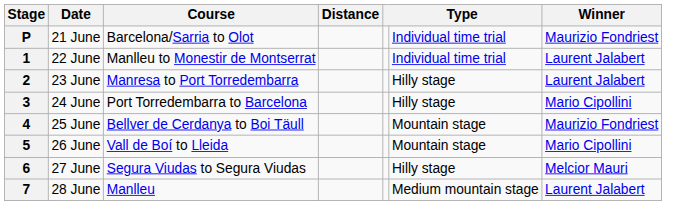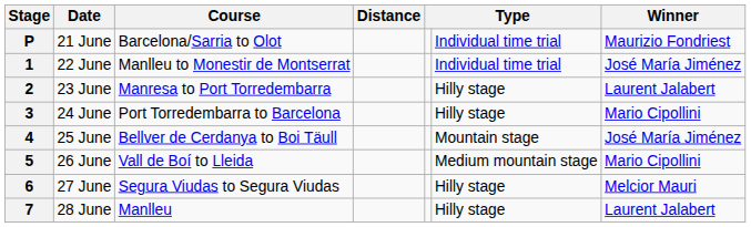 <table class="wikitable">
 <tr>
 <th scope="col">Stage</th>
 <th scope="col">Date</th>
 <th scope="col">Course</th>
 <th scope="col">Distance</th>
 <th scope="col" colspan="2">Type</th>
 <th scope="col">Winner</th>
 </tr>
 <tr>
 <th scope="row">P</th>
 <td style="text-align:right;">21 June</td>
 <td>Barcelona/<a href='#'>Sarria</a> to <a href='#'>Olot</a></td>
 <td></td>
 <td></td>
 <td><a href='#'>Individual time trial</a></td>
 <td><a href='#'>Maurizio Fondriest</a></td>
 </tr>
 <tr>
 <th scope="row">1</th>
 <td style="text-align:right;">22 June</td>
 <td>Manlleu to <a href='#'>Monestir de Montserrat</a></td>
 <td></td>
 <td></td>
 <td><a href='#'>Individual time trial</a></td>
-<td><a href='#'>Laurent Jalabert</a></td>
+<td><a href='#'>José María Jiménez</a></td>
 </tr>
 <tr>
 <th scope="row">2</th>
 <td style="text-align:right;">23 June</td>
 <td><a href='#'>Manresa</a> to <a href='#'>Port Torredembarra</a></td>
 <td></td>
 <td></td>
 <td>Hilly stage</td>
 <td><a href='#'>Laurent Jalabert</a></td>
 </tr>
 <tr>
 <th scope="row">3</th>
 <td style="text-align:right;">24 June</td>
 <td>Port Torredembarra to <a href='#'>Barcelona</a></td>
 <td></td>
 <td></td>
 <td>Hilly stage</td>
 <td><a href='#'>Mario Cipollini</a></td>
 </tr>
 <tr>
 <th scope="row">4</th>
 <td style="text-align:right;">25 June</td>
 <td><a href='#'>Bellver de Cerdanya</a> to <a href='#'>Boi Täull</a></td>
 <td></td>
 <td></td>
 <td>Mountain stage</td>
-<td><a href='#'>Maurizio Fondriest</a></td>
+<td><a href='#'>José María Jiménez</a></td>
 </tr>
 <tr>
 <th scope="row">5</th>
 <td style="text-align:right;">26 June</td>
 <td><a href='#'>Vall de Boí</a> to <a href='#'>Lleida</a></td>
 <td></td>
 <td></td>
-<td>Mountain stage</td>
+<td>Medium mountain stage</td>
 <td><a href='#'>Mario Cipollini</a></td>
 </tr>
 <tr>
 <th scope="row">6</th>
 <td style="text-align:right;">27 June</td>
 <td><a href='#'>Segura Viudas</a> to Segura Viudas</td>
 <td></td>
 <td></td>
 <td>Hilly stage</td>
 <td><a href='#'>Melcior Mauri</a></td>
 </tr>
 <tr>
 <th scope="row">7</th>
 <td style="text-align:right;">28 June</td>
 <td><a href='#'>Manlleu</a></td>
 <td></td>
 <td></td>
-<td>Medium mountain stage</td>
+<td>Hilly stage</td>
 <td><a href='#'>Laurent Jalabert</a></td>
 </tr>
 </table>
